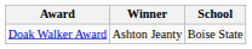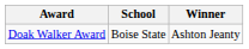 <table class="wikitable">
 <tr>
 <th>Award</th>
+<th>School</th>
 <th>Winner</th>
-<th>School</th>
 </tr>
 <tr>
 <td><a href='#'>Doak Walker Award</a></td>
+<td align="center">Boise State</td>
 <td>Ashton Jeanty</td>
-<td align="center">Boise State</td>
 </tr>
 </table>
